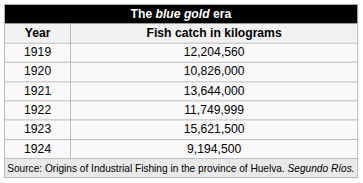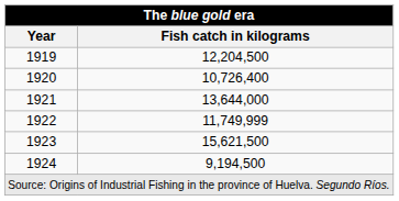 <table class="wikitable">
 <tr>
 <th colspan="2" style="background: black; color: white;">The <em>blue gold</em> era</th>
 </tr>
 <tr>
 <th colspan="1" align="center">Year</th>
 <th colspan="1" align="center"><strong>Fish catch in kilograms</strong></th>
 </tr>
 <tr>
 <td align="center">1919</td>
-<td align="center">12,204,560</td>
+<td align="center">12,204,500</td>
 </tr>
 <tr>
 <td align="center">1920</td>
-<td align="center">10,826,000</td>
+<td align="center">10,726,400</td>
 </tr>
 <tr>
 <td align="center">1921</td>
 <td align="center">13,644,000</td>
 </tr>
 <tr>
 <td align="center">1922</td>
 <td align="center">11,749,999</td>
 </tr>
 <tr>
 <td align="center">1923</td>
 <td align="center">15,621,500</td>
 </tr>
 <tr>
 <td align="center">1924</td>
 <td align="center">9,194,500</td>
 </tr>
 <tr>
 <td colspan="2" style="background:#e9e9e9;" align="center"><small>Source: Origins of Industrial Fishing in the province of Huelva. <em>Segundo Ríos.</em></small></td>
 </tr>
 </table>
